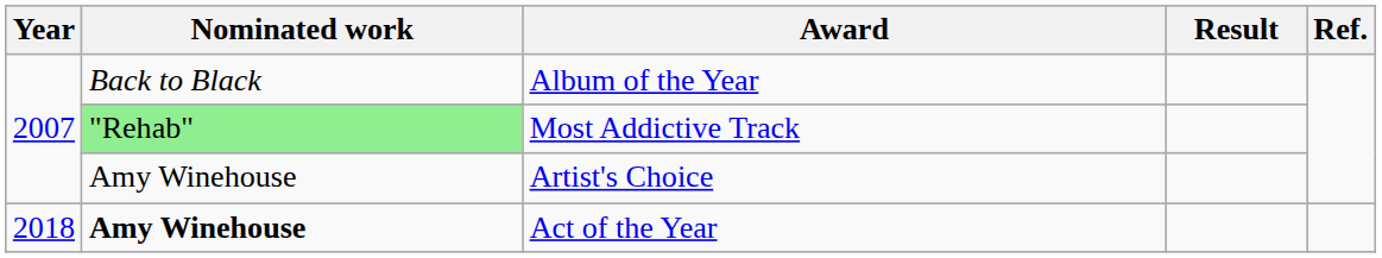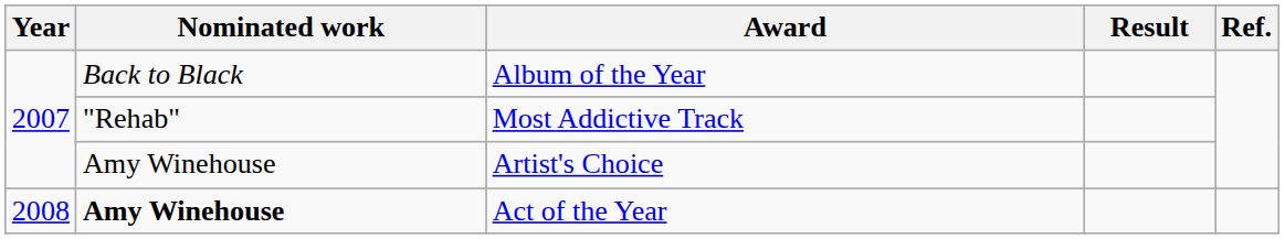 <table class="wikitable">
 <tr>
 <th>Year</th>
 <th width="220">Nominated work</th>
 <th width="325">Award</th>
 <th width="65">Result</th>
 <th>Ref.</th>
 </tr>
 <tr>
 <td align="center" rowspan=3><a href='#'>2007</a></td>
 <td><em>Back to Black</em></td>
 <td><a href='#'>Album of the Year</a></td>
 <td></td>
 <td align="center" rowspan=3><br></td>
 </tr>
 <tr>
-<td style="background: lightgreen;">"Rehab"</td>
+<td>"Rehab"</td>
 <td><a href='#'>Most Addictive Track</a></td>
 <td></td>
 </tr>
 <tr>
 <td>Amy Winehouse</td>
 <td><a href='#'>Artist's Choice</a></td>
 <td></td>
 </tr>
 <tr>
-<td align="center"><a href='#'>2018</a></td>
+<td align="center"><a href='#'>2008</a></td>
 <td><strong>Amy Winehouse</strong></td>
 <td><a href='#'>Act of the Year</a></td>
 <td></td>
 <td align="center"></td>
 </tr>
 </table>
